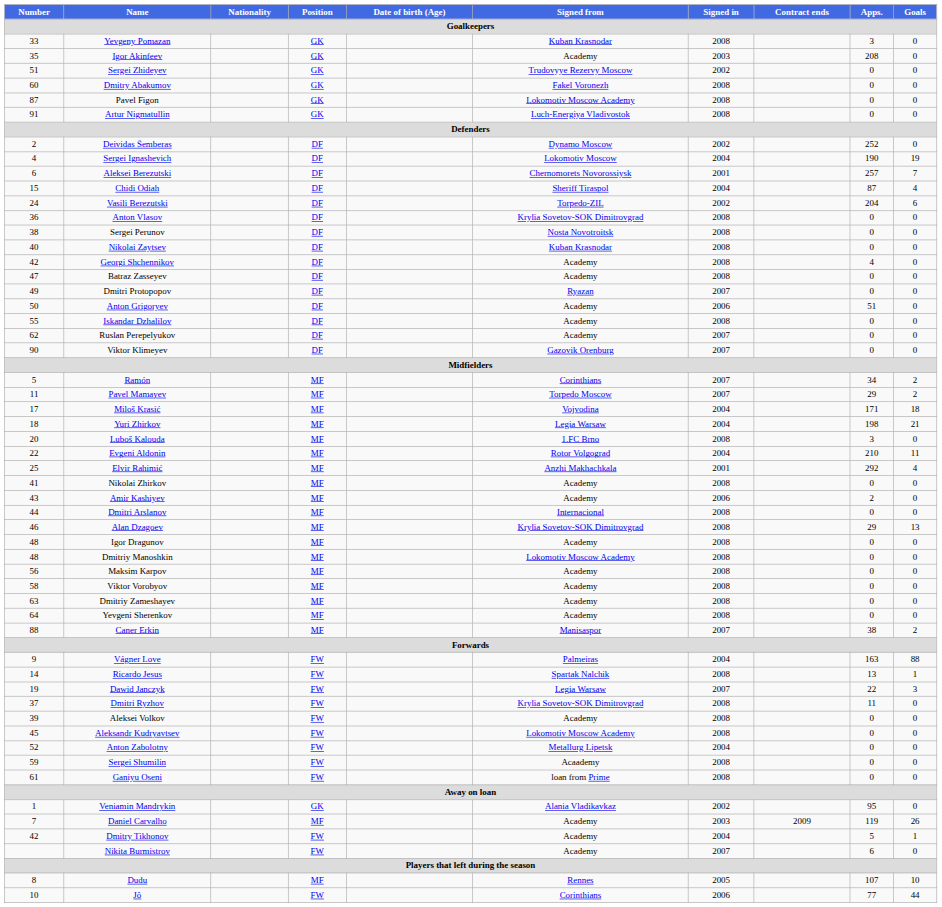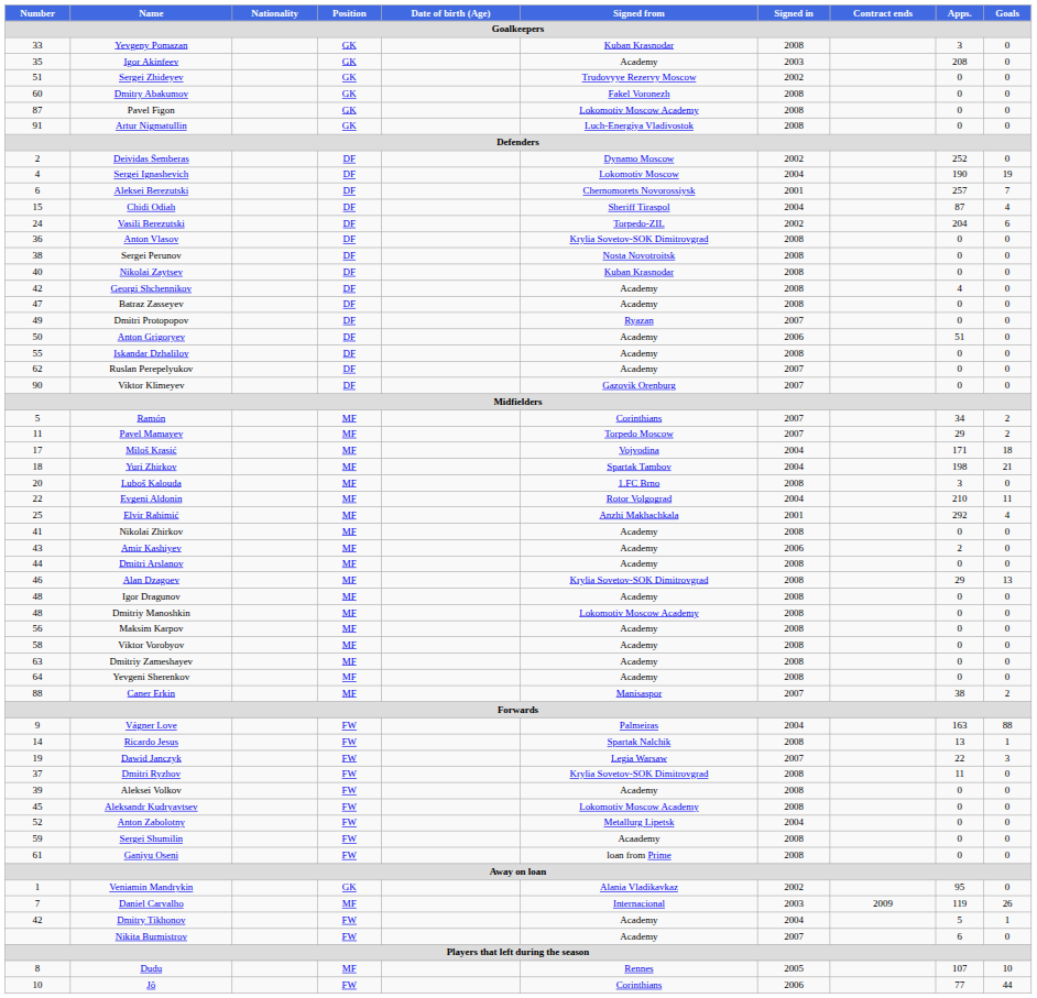 <table class="wikitable"  style="text-align:center; font-size:90%; width:95%;">
 <tr>
 <th style="background:#4169E1; color:white; text-align:center;">Number</th>
 <th style="background:#4169E1; color:white; text-align:center;">Name</th>
 <th style="background:#4169E1; color:white; text-align:center;">Nationality</th>
 <th style="background:#4169E1; color:white; text-align:center;">Position</th>
 <th style="background:#4169E1; color:white; text-align:center;">Date of birth (Age)</th>
 <th style="background:#4169E1; color:white; text-align:center;">Signed from</th>
 <th style="background:#4169E1; color:white; text-align:center;">Signed in</th>
 <th style="background:#4169E1; color:white; text-align:center;">Contract ends</th>
 <th style="background:#4169E1; color:white; text-align:center;">Apps.</th>
 <th style="background:#4169E1; color:white; text-align:center;">Goals</th>
 </tr>
 <tr>
 <th colspan="11"  style="background:#dcdcdc; text-align:center;">Goalkeepers</th>
 </tr>
 <tr>
 <td>33</td>
 <td><a href='#'>Yevgeny Pomazan</a></td>
 <td></td>
 <td><a href='#'>GK</a></td>
 <td></td>
 <td><a href='#'>Kuban Krasnodar</a></td>
 <td>2008</td>
 <td></td>
 <td>3</td>
 <td>0</td>
 </tr>
 <tr>
 <td>35</td>
 <td><a href='#'>Igor Akinfeev</a></td>
 <td></td>
 <td><a href='#'>GK</a></td>
 <td></td>
 <td>Academy</td>
 <td>2003</td>
 <td></td>
 <td>208</td>
 <td>0</td>
 </tr>
 <tr>
 <td>51</td>
 <td><a href='#'>Sergei Zhideyev</a></td>
 <td></td>
 <td><a href='#'>GK</a></td>
 <td></td>
 <td><a href='#'>Trudovyye Rezervy Moscow</a></td>
 <td>2002</td>
 <td></td>
 <td>0</td>
 <td>0</td>
 </tr>
 <tr>
 <td>60</td>
 <td><a href='#'>Dmitry Abakumov</a></td>
 <td></td>
 <td><a href='#'>GK</a></td>
 <td></td>
 <td><a href='#'>Fakel Voronezh</a></td>
 <td>2008</td>
 <td></td>
 <td>0</td>
 <td>0</td>
 </tr>
 <tr>
 <td>87</td>
 <td>Pavel Figon</td>
 <td></td>
 <td><a href='#'>GK</a></td>
 <td></td>
 <td><a href='#'>Lokomotiv Moscow Academy</a></td>
 <td>2008</td>
 <td></td>
 <td>0</td>
 <td>0</td>
 </tr>
 <tr>
 <td>91</td>
 <td><a href='#'>Artur Nigmatullin</a></td>
 <td></td>
 <td><a href='#'>GK</a></td>
 <td></td>
 <td><a href='#'>Luch-Energiya Vladivostok</a></td>
 <td>2008</td>
 <td></td>
 <td>0</td>
 <td>0</td>
 </tr>
 <tr>
 <th colspan="11"  style="background:#dcdcdc; text-align:center;">Defenders</th>
 </tr>
 <tr>
 <td>2</td>
 <td><a href='#'>Deividas Šemberas</a></td>
 <td></td>
 <td><a href='#'>DF</a></td>
 <td></td>
 <td><a href='#'>Dynamo Moscow</a></td>
 <td>2002</td>
 <td></td>
 <td>252</td>
 <td>0</td>
 </tr>
 <tr>
 <td>4</td>
 <td><a href='#'>Sergei Ignashevich</a></td>
 <td></td>
 <td><a href='#'>DF</a></td>
 <td></td>
 <td><a href='#'>Lokomotiv Moscow</a></td>
 <td>2004</td>
 <td></td>
 <td>190</td>
 <td>19</td>
 </tr>
 <tr>
 <td>6</td>
 <td><a href='#'>Aleksei Berezutski</a></td>
 <td></td>
 <td><a href='#'>DF</a></td>
 <td></td>
 <td><a href='#'>Chernomorets Novorossiysk</a></td>
 <td>2001</td>
 <td></td>
 <td>257</td>
 <td>7</td>
 </tr>
 <tr>
 <td>15</td>
 <td><a href='#'>Chidi Odiah</a></td>
 <td></td>
 <td><a href='#'>DF</a></td>
 <td></td>
 <td><a href='#'>Sheriff Tiraspol</a></td>
 <td>2004</td>
 <td></td>
 <td>87</td>
 <td>4</td>
 </tr>
 <tr>
 <td>24</td>
 <td><a href='#'>Vasili Berezutski</a></td>
 <td></td>
 <td><a href='#'>DF</a></td>
 <td></td>
 <td><a href='#'>Torpedo-ZIL</a></td>
 <td>2002</td>
 <td></td>
 <td>204</td>
 <td>6</td>
 </tr>
 <tr>
 <td>36</td>
 <td><a href='#'>Anton Vlasov</a></td>
 <td></td>
 <td><a href='#'>DF</a></td>
 <td></td>
 <td><a href='#'>Krylia Sovetov-SOK Dimitrovgrad</a></td>
 <td>2008</td>
 <td></td>
 <td>0</td>
 <td>0</td>
 </tr>
 <tr>
 <td>38</td>
 <td>Sergei Perunov</td>
 <td></td>
 <td><a href='#'>DF</a></td>
 <td></td>
 <td><a href='#'>Nosta Novotroitsk</a></td>
 <td>2008</td>
 <td></td>
 <td>0</td>
 <td>0</td>
 </tr>
 <tr>
 <td>40</td>
 <td><a href='#'>Nikolai Zaytsev</a></td>
 <td></td>
 <td><a href='#'>DF</a></td>
 <td></td>
 <td><a href='#'>Kuban Krasnodar</a></td>
 <td>2008</td>
 <td></td>
 <td>0</td>
 <td>0</td>
 </tr>
 <tr>
 <td>42</td>
 <td><a href='#'>Georgi Shchennikov</a></td>
 <td></td>
 <td><a href='#'>DF</a></td>
 <td></td>
 <td>Academy</td>
 <td>2008</td>
 <td></td>
 <td>4</td>
 <td>0</td>
 </tr>
 <tr>
 <td>47</td>
 <td>Batraz Zasseyev</td>
 <td></td>
 <td><a href='#'>DF</a></td>
 <td></td>
 <td>Academy</td>
 <td>2008</td>
 <td></td>
 <td>0</td>
 <td>0</td>
 </tr>
 <tr>
 <td>49</td>
 <td>Dmitri Protopopov</td>
 <td></td>
 <td><a href='#'>DF</a></td>
 <td></td>
 <td><a href='#'>Ryazan</a></td>
 <td>2007</td>
 <td></td>
 <td>0</td>
 <td>0</td>
 </tr>
 <tr>
 <td>50</td>
 <td><a href='#'>Anton Grigoryev</a></td>
 <td></td>
 <td><a href='#'>DF</a></td>
 <td></td>
 <td>Academy</td>
 <td>2006</td>
 <td></td>
 <td>51</td>
 <td>0</td>
 </tr>
 <tr>
 <td>55</td>
 <td><a href='#'>Iskandar Dzhalilov</a></td>
 <td></td>
 <td><a href='#'>DF</a></td>
 <td></td>
 <td>Academy</td>
 <td>2008</td>
 <td></td>
 <td>0</td>
 <td>0</td>
 </tr>
 <tr>
 <td>62</td>
 <td>Ruslan Perepelyukov</td>
 <td></td>
 <td><a href='#'>DF</a></td>
 <td></td>
 <td>Academy</td>
 <td>2007</td>
 <td></td>
 <td>0</td>
 <td>0</td>
 </tr>
 <tr>
 <td>90</td>
 <td>Viktor Klimeyev</td>
 <td></td>
 <td><a href='#'>DF</a></td>
 <td></td>
 <td><a href='#'>Gazovik Orenburg</a></td>
 <td>2007</td>
 <td></td>
 <td>0</td>
 <td>0</td>
 </tr>
 <tr>
 <th colspan="11"  style="background:#dcdcdc; text-align:center;">Midfielders</th>
 </tr>
 <tr>
 <td>5</td>
 <td><a href='#'>Ramón</a></td>
 <td></td>
 <td><a href='#'>MF</a></td>
 <td></td>
 <td><a href='#'>Corinthians</a></td>
 <td>2007</td>
 <td></td>
 <td>34</td>
 <td>2</td>
 </tr>
 <tr>
 <td>11</td>
 <td><a href='#'>Pavel Mamayev</a></td>
 <td></td>
 <td><a href='#'>MF</a></td>
 <td></td>
 <td><a href='#'>Torpedo Moscow</a></td>
 <td>2007</td>
 <td></td>
 <td>29</td>
 <td>2</td>
 </tr>
 <tr>
 <td>17</td>
 <td><a href='#'>Miloš Krasić</a></td>
 <td></td>
 <td><a href='#'>MF</a></td>
 <td></td>
 <td><a href='#'>Vojvodina</a></td>
 <td>2004</td>
 <td></td>
 <td>171</td>
 <td>18</td>
 </tr>
 <tr>
 <td>18</td>
 <td><a href='#'>Yuri Zhirkov</a></td>
 <td></td>
 <td><a href='#'>MF</a></td>
 <td></td>
-<td><a href='#'>Legia Warsaw</a></td>
+<td><a href='#'>Spartak Tambov</a></td>
 <td>2004</td>
 <td></td>
 <td>198</td>
 <td>21</td>
 </tr>
 <tr>
 <td>20</td>
 <td><a href='#'>Luboš Kalouda</a></td>
 <td></td>
 <td><a href='#'>MF</a></td>
 <td></td>
 <td><a href='#'>1.FC Brno</a></td>
 <td>2008</td>
 <td></td>
 <td>3</td>
 <td>0</td>
 </tr>
 <tr>
 <td>22</td>
 <td><a href='#'>Evgeni Aldonin</a></td>
 <td></td>
 <td><a href='#'>MF</a></td>
 <td></td>
 <td><a href='#'>Rotor Volgograd</a></td>
 <td>2004</td>
 <td></td>
 <td>210</td>
 <td>11</td>
 </tr>
 <tr>
 <td>25</td>
 <td><a href='#'>Elvir Rahimić</a></td>
 <td></td>
 <td><a href='#'>MF</a></td>
 <td></td>
 <td><a href='#'>Anzhi Makhachkala</a></td>
 <td>2001</td>
 <td></td>
 <td>292</td>
 <td>4</td>
 </tr>
 <tr>
 <td>41</td>
 <td>Nikolai Zhirkov</td>
 <td></td>
 <td><a href='#'>MF</a></td>
 <td></td>
 <td>Academy</td>
 <td>2008</td>
 <td></td>
 <td>0</td>
 <td>0</td>
 </tr>
 <tr>
 <td>43</td>
 <td><a href='#'>Amir Kashiyev</a></td>
 <td></td>
 <td><a href='#'>MF</a></td>
 <td></td>
 <td>Academy</td>
 <td>2006</td>
 <td></td>
 <td>2</td>
 <td>0</td>
 </tr>
 <tr>
 <td>44</td>
 <td><a href='#'>Dmitri Arslanov</a></td>
 <td></td>
 <td><a href='#'>MF</a></td>
 <td></td>
-<td><a href='#'>Internacional</a></td>
+<td>Academy</td>
 <td>2008</td>
 <td></td>
 <td>0</td>
 <td>0</td>
 </tr>
 <tr>
 <td>46</td>
 <td><a href='#'>Alan Dzagoev</a></td>
 <td></td>
 <td><a href='#'>MF</a></td>
 <td></td>
 <td><a href='#'>Krylia Sovetov-SOK Dimitrovgrad</a></td>
 <td>2008</td>
 <td></td>
 <td>29</td>
 <td>13</td>
 </tr>
 <tr>
 <td>48</td>
 <td>Igor Dragunov</td>
 <td></td>
 <td><a href='#'>MF</a></td>
 <td></td>
 <td>Academy</td>
 <td>2008</td>
 <td></td>
 <td>0</td>
 <td>0</td>
 </tr>
 <tr>
 <td>48</td>
 <td>Dmitriy Manoshkin</td>
 <td></td>
 <td><a href='#'>MF</a></td>
 <td></td>
 <td><a href='#'>Lokomotiv Moscow Academy</a></td>
 <td>2008</td>
 <td></td>
 <td>0</td>
 <td>0</td>
 </tr>
 <tr>
 <td>56</td>
 <td>Maksim Karpov</td>
 <td></td>
 <td><a href='#'>MF</a></td>
 <td></td>
 <td>Academy</td>
 <td>2008</td>
 <td></td>
 <td>0</td>
 <td>0</td>
 </tr>
 <tr>
 <td>58</td>
 <td>Viktor Vorobyov</td>
 <td></td>
 <td><a href='#'>MF</a></td>
 <td></td>
 <td>Academy</td>
 <td>2008</td>
 <td></td>
 <td>0</td>
 <td>0</td>
 </tr>
 <tr>
 <td>63</td>
 <td>Dmitriy Zameshayev</td>
 <td></td>
 <td><a href='#'>MF</a></td>
 <td></td>
 <td>Academy</td>
 <td>2008</td>
 <td></td>
 <td>0</td>
 <td>0</td>
 </tr>
 <tr>
 <td>64</td>
 <td>Yevgeni Sherenkov</td>
 <td></td>
 <td><a href='#'>MF</a></td>
 <td></td>
 <td>Academy</td>
 <td>2008</td>
 <td></td>
 <td>0</td>
 <td>0</td>
 </tr>
 <tr>
 <td>88</td>
 <td><a href='#'>Caner Erkin</a></td>
 <td></td>
 <td><a href='#'>MF</a></td>
 <td></td>
 <td><a href='#'>Manisaspor</a></td>
 <td>2007</td>
 <td></td>
 <td>38</td>
 <td>2</td>
 </tr>
 <tr>
 <th colspan="11"  style="background:#dcdcdc; text-align:center;">Forwards</th>
 </tr>
 <tr>
 <td>9</td>
 <td><a href='#'>Vágner Love</a></td>
 <td></td>
 <td><a href='#'>FW</a></td>
 <td></td>
 <td><a href='#'>Palmeiras</a></td>
 <td>2004</td>
 <td></td>
 <td>163</td>
 <td>88</td>
 </tr>
 <tr>
 <td>14</td>
 <td><a href='#'>Ricardo Jesus</a></td>
 <td></td>
 <td><a href='#'>FW</a></td>
 <td></td>
 <td><a href='#'>Spartak Nalchik</a></td>
 <td>2008</td>
 <td></td>
 <td>13</td>
 <td>1</td>
 </tr>
 <tr>
 <td>19</td>
 <td><a href='#'>Dawid Janczyk</a></td>
 <td></td>
 <td><a href='#'>FW</a></td>
 <td></td>
 <td><a href='#'>Legia Warsaw</a></td>
 <td>2007</td>
 <td></td>
 <td>22</td>
 <td>3</td>
 </tr>
 <tr>
 <td>37</td>
 <td><a href='#'>Dmitri Ryzhov</a></td>
 <td></td>
 <td><a href='#'>FW</a></td>
 <td></td>
 <td><a href='#'>Krylia Sovetov-SOK Dimitrovgrad</a></td>
 <td>2008</td>
 <td></td>
 <td>11</td>
 <td>0</td>
 </tr>
 <tr>
 <td>39</td>
 <td>Aleksei Volkov</td>
 <td></td>
 <td><a href='#'>FW</a></td>
 <td></td>
 <td>Academy</td>
 <td>2008</td>
 <td></td>
 <td>0</td>
 <td>0</td>
 </tr>
 <tr>
 <td>45</td>
 <td><a href='#'>Aleksandr Kudryavtsev</a></td>
 <td></td>
 <td><a href='#'>FW</a></td>
 <td></td>
 <td><a href='#'>Lokomotiv Moscow Academy</a></td>
 <td>2008</td>
 <td></td>
 <td>0</td>
 <td>0</td>
 </tr>
 <tr>
 <td>52</td>
 <td><a href='#'>Anton Zabolotny</a></td>
 <td></td>
 <td><a href='#'>FW</a></td>
 <td></td>
 <td><a href='#'>Metallurg Lipetsk</a></td>
 <td>2004</td>
 <td></td>
 <td>0</td>
 <td>0</td>
 </tr>
 <tr>
 <td>59</td>
 <td><a href='#'>Sergei Shumilin</a></td>
 <td></td>
 <td><a href='#'>FW</a></td>
 <td></td>
 <td>Acaademy</td>
 <td>2008</td>
 <td></td>
 <td>0</td>
 <td>0</td>
 </tr>
 <tr>
 <td>61</td>
 <td><a href='#'>Ganiyu Oseni</a></td>
 <td></td>
 <td><a href='#'>FW</a></td>
 <td></td>
 <td>loan from <a href='#'>Prime</a></td>
 <td>2008</td>
 <td></td>
 <td>0</td>
 <td>0</td>
 </tr>
 <tr>
 <th colspan="11"  style="background:#dcdcdc; text-align:center;">Away on loan</th>
 </tr>
 <tr>
 <td>1</td>
 <td><a href='#'>Veniamin Mandrykin</a></td>
 <td></td>
 <td><a href='#'>GK</a></td>
 <td></td>
 <td><a href='#'>Alania Vladikavkaz</a></td>
 <td>2002</td>
 <td></td>
 <td>95</td>
 <td>0</td>
 </tr>
 <tr>
 <td>7</td>
 <td><a href='#'>Daniel Carvalho</a></td>
 <td></td>
 <td><a href='#'>MF</a></td>
 <td></td>
-<td>Academy</td>
+<td><a href='#'>Internacional</a></td>
 <td>2003</td>
 <td>2009</td>
 <td>119</td>
 <td>26</td>
 </tr>
 <tr>
 <td>42</td>
 <td><a href='#'>Dmitry Tikhonov</a></td>
 <td></td>
 <td><a href='#'>FW</a></td>
 <td></td>
 <td>Academy</td>
 <td>2004</td>
 <td></td>
 <td>5</td>
 <td>1</td>
 </tr>
 <tr>
 <td></td>
 <td><a href='#'>Nikita Burmistrov</a></td>
 <td></td>
 <td><a href='#'>FW</a></td>
 <td></td>
 <td>Academy</td>
 <td>2007</td>
 <td></td>
 <td>6</td>
 <td>0</td>
 </tr>
 <tr>
 <th colspan="11"  style="background:#dcdcdc; text-align:center;">Players that left during the season</th>
 </tr>
 <tr>
 <td>8</td>
 <td><a href='#'>Dudu</a></td>
 <td></td>
 <td><a href='#'>MF</a></td>
 <td></td>
 <td><a href='#'>Rennes</a></td>
 <td>2005</td>
 <td></td>
 <td>107</td>
 <td>10</td>
 </tr>
 <tr>
 <td>10</td>
 <td><a href='#'>Jô</a></td>
 <td></td>
 <td><a href='#'>FW</a></td>
 <td></td>
 <td><a href='#'>Corinthians</a></td>
 <td>2006</td>
 <td></td>
 <td>77</td>
 <td>44</td>
 </tr>
 </table>
